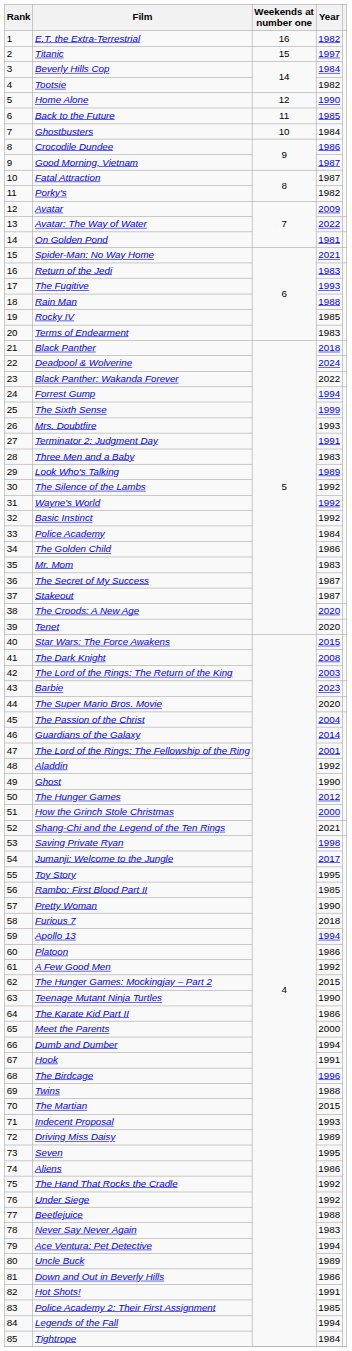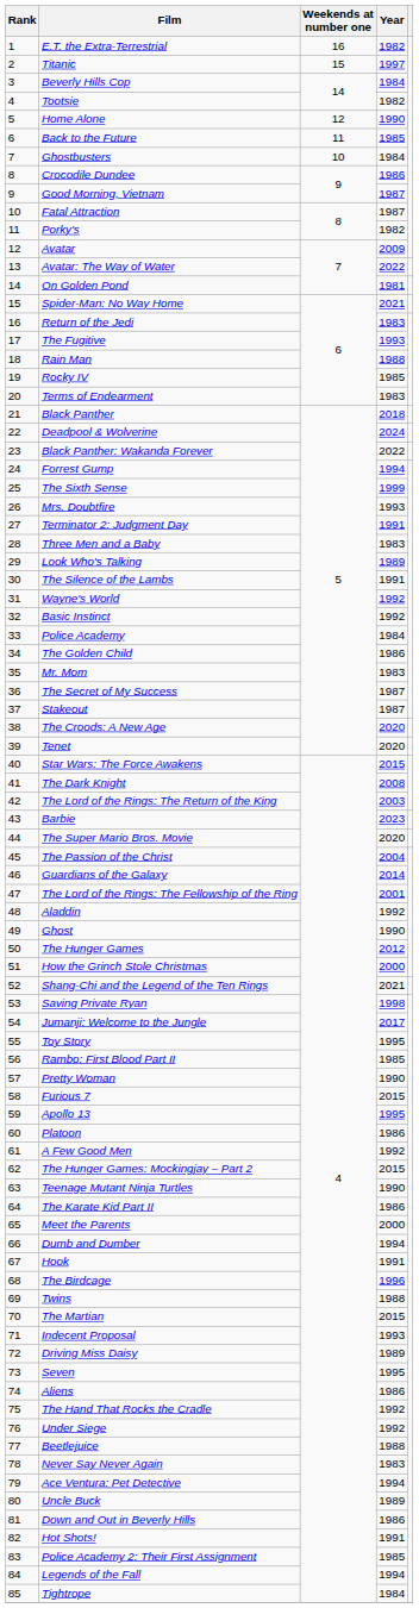 <table class="wikitable sortable" style="margin:auto;">
 <tr>
 <th>Rank</th>
 <th>Film</th>
 <th>Weekends at<br>number one</th>
 <th>Year</th>
 <th class="unsortable"></th>
 </tr>
 <tr>
 <td>1</td>
 <td><em><a href='#'>E.T. the Extra-Terrestrial</a></em></td>
 <td style="text-align:center;">16</td>
 <td><a href='#'>1982</a></td>
 <td scope="row" rowspan="12"></td>
 </tr>
 <tr>
 <td>2</td>
 <td><em><a href='#'>Titanic</a></em></td>
 <td style="text-align:center;">15</td>
 <td><a href='#'>1997</a></td>
 </tr>
 <tr>
 <td>3</td>
 <td><em><a href='#'>Beverly Hills Cop</a></em></td>
 <td scope="row" rowspan="2" style="text-align:center;">14</td>
 <td><a href='#'>1984</a></td>
 </tr>
 <tr>
 <td>4</td>
 <td><em><a href='#'>Tootsie</a></em></td>
 <td>1982</td>
 </tr>
 <tr>
 <td>5</td>
 <td><em><a href='#'>Home Alone</a></em></td>
 <td style="text-align:center;">12</td>
 <td><a href='#'>1990</a></td>
 </tr>
 <tr>
 <td>6</td>
 <td><em><a href='#'>Back to the Future</a></em></td>
 <td style="text-align:center;">11</td>
 <td><a href='#'>1985</a></td>
 </tr>
 <tr>
 <td>7</td>
 <td><em><a href='#'>Ghostbusters</a></em></td>
 <td style="text-align:center;">10</td>
 <td>1984</td>
 </tr>
 <tr>
 <td>8</td>
 <td><em><a href='#'>Crocodile Dundee</a></em></td>
 <td scope="row" rowspan="2" style="text-align:center;">9</td>
 <td><a href='#'>1986</a></td>
 </tr>
 <tr>
 <td>9</td>
 <td><em><a href='#'>Good Morning, Vietnam</a></em></td>
 <td><a href='#'>1987</a></td>
 </tr>
 <tr>
 <td>10</td>
 <td><em><a href='#'>Fatal Attraction</a></em></td>
 <td scope="row" rowspan="2" style="text-align:center;">8</td>
 <td>1987</td>
 </tr>
 <tr>
 <td>11</td>
 <td><em><a href='#'>Porky's</a></em></td>
 <td>1982</td>
 </tr>
 <tr>
 <td>12</td>
 <td><em><a href='#'>Avatar</a></em></td>
 <td scope="row" rowspan="3" style="text-align:center;">7</td>
 <td><a href='#'>2009</a></td>
 </tr>
 <tr>
 <td>13</td>
 <td><em><a href='#'>Avatar: The Way of Water</a></em></td>
 <td><a href='#'>2022</a></td>
 <td></td>
 </tr>
 <tr>
 <td>14</td>
 <td><em><a href='#'>On Golden Pond</a></em></td>
 <td><a href='#'>1981</a></td>
 <td></td>
 </tr>
 <tr>
 <td>15</td>
 <td><em><a href='#'>Spider-Man: No Way Home</a></em></td>
 <td scope="row" rowspan="6" style="text-align:center;">6</td>
 <td><a href='#'>2021</a></td>
 <td></td>
 </tr>
 <tr>
 <td>16</td>
 <td><em><a href='#'>Return of the Jedi</a></em></td>
 <td><a href='#'>1983</a></td>
 <td scope="row" rowspan="5"></td>
 </tr>
 <tr>
 <td>17</td>
 <td><em><a href='#'>The Fugitive</a></em></td>
 <td><a href='#'>1993</a></td>
 </tr>
 <tr>
 <td>18</td>
 <td><em><a href='#'>Rain Man</a></em></td>
 <td><a href='#'>1988</a></td>
 </tr>
 <tr>
 <td>19</td>
 <td><em><a href='#'>Rocky IV</a></em></td>
 <td>1985</td>
 </tr>
 <tr>
 <td>20</td>
 <td><em><a href='#'>Terms of Endearment</a></em></td>
 <td>1983</td>
 </tr>
 <tr>
 <td>21</td>
 <td><em><a href='#'>Black Panther</a></em></td>
 <td scope="row" rowspan="19" style="text-align:center;">5</td>
 <td><a href='#'>2018</a></td>
 <td></td>
 </tr>
 <tr>
 <td>22</td>
 <td><em><a href='#'>Deadpool & Wolverine</a></em></td>
 <td><a href='#'>2024</a></td>
 <td></td>
 </tr>
 <tr>
 <td>23</td>
 <td><em><a href='#'>Black Panther: Wakanda Forever</a></em></td>
 <td>2022</td>
 <td></td>
 </tr>
 <tr>
 <td>24</td>
 <td><em><a href='#'>Forrest Gump</a></em></td>
 <td><a href='#'>1994</a></td>
 <td scope="row" rowspan="14"></td>
 </tr>
 <tr>
 <td>25</td>
 <td><em><a href='#'>The Sixth Sense</a></em></td>
 <td><a href='#'>1999</a></td>
 </tr>
 <tr>
 <td>26</td>
 <td><em><a href='#'>Mrs. Doubtfire</a></em></td>
 <td>1993</td>
 </tr>
 <tr>
 <td>27</td>
 <td><em><a href='#'>Terminator 2: Judgment Day</a></em></td>
 <td><a href='#'>1991</a></td>
 </tr>
 <tr>
 <td>28</td>
 <td><em><a href='#'>Three Men and a Baby</a></em></td>
 <td>1983</td>
 </tr>
 <tr>
 <td>29</td>
 <td><em><a href='#'>Look Who's Talking</a></em></td>
 <td><a href='#'>1989</a></td>
 </tr>
 <tr>
 <td>30</td>
 <td><em><a href='#'>The Silence of the Lambs</a></em></td>
-<td>1992</td>
+<td>1991</td>
 </tr>
 <tr>
 <td>31</td>
 <td><em><a href='#'>Wayne's World</a></em></td>
 <td><a href='#'>1992</a></td>
 </tr>
 <tr>
 <td>32</td>
 <td><em><a href='#'>Basic Instinct</a></em></td>
 <td>1992</td>
 </tr>
 <tr>
 <td>33</td>
 <td><em><a href='#'>Police Academy</a></em></td>
 <td>1984</td>
 </tr>
 <tr>
 <td>34</td>
 <td><em><a href='#'>The Golden Child</a></em></td>
 <td>1986</td>
 </tr>
 <tr>
 <td>35</td>
 <td><em><a href='#'>Mr. Mom</a></em></td>
 <td>1983</td>
 </tr>
 <tr>
 <td>36</td>
 <td><em><a href='#'>The Secret of My Success</a></em></td>
 <td>1987</td>
 </tr>
 <tr>
 <td>37</td>
 <td><em><a href='#'>Stakeout</a></em></td>
 <td>1987</td>
 </tr>
 <tr>
 <td>38</td>
 <td><em><a href='#'>The Croods: A New Age</a></em></td>
 <td><a href='#'>2020</a></td>
 <td></td>
 </tr>
 <tr>
 <td>39</td>
 <td><em><a href='#'>Tenet</a></em></td>
 <td>2020</td>
 <td></td>
 </tr>
 <tr>
 <td>40</td>
 <td><em><a href='#'>Star Wars: The Force Awakens</a></em></td>
 <td scope="row" rowspan="46" style="text-align:center;">4</td>
 <td><a href='#'>2015</a></td>
 <td scope="row" rowspan="3"></td>
 </tr>
 <tr>
 <td>41</td>
 <td><em><a href='#'>The Dark Knight</a></em></td>
 <td><a href='#'>2008</a></td>
 </tr>
 <tr>
 <td>42</td>
 <td><em><a href='#'>The Lord of the Rings: The Return of the King</a></em></td>
 <td><a href='#'>2003</a></td>
 </tr>
 <tr>
 <td>43</td>
 <td><em><a href='#'>Barbie</a></em></td>
 <td><a href='#'>2023</a></td>
 <td></td>
 </tr>
 <tr>
 <td>44</td>
 <td><em><a href='#'>The Super Mario Bros. Movie</a></em></td>
 <td>2020</td>
 <td></td>
 </tr>
 <tr>
 <td>45</td>
 <td><em><a href='#'>The Passion of the Christ</a></em></td>
 <td><a href='#'>2004</a></td>
 <td scope="row" rowspan="7"></td>
 </tr>
 <tr>
 <td>46</td>
 <td><em><a href='#'>Guardians of the Galaxy</a></em></td>
 <td><a href='#'>2014</a></td>
 </tr>
 <tr>
 <td>47</td>
 <td><em><a href='#'>The Lord of the Rings: The Fellowship of the Ring</a></em></td>
 <td><a href='#'>2001</a></td>
 </tr>
 <tr>
 <td>48</td>
 <td><em><a href='#'>Aladdin</a></em></td>
 <td>1992</td>
 </tr>
 <tr>
 <td>49</td>
 <td><em><a href='#'>Ghost</a></em></td>
 <td>1990</td>
 </tr>
 <tr>
 <td>50</td>
 <td><em><a href='#'>The Hunger Games</a></em></td>
 <td><a href='#'>2012</a></td>
 </tr>
 <tr>
 <td>51</td>
 <td><em><a href='#'>How the Grinch Stole Christmas</a></em></td>
 <td><a href='#'>2000</a></td>
 </tr>
 <tr>
 <td>52</td>
 <td><em><a href='#'>Shang-Chi and the Legend of the Ten Rings</a></em></td>
 <td>2021</td>
 <td></td>
 </tr>
 <tr>
 <td>53</td>
 <td><em><a href='#'>Saving Private Ryan</a></em></td>
 <td><a href='#'>1998</a></td>
 <td scope="row" rowspan="33"></td>
 </tr>
 <tr>
 <td>54</td>
 <td><em><a href='#'>Jumanji: Welcome to the Jungle</a></em></td>
 <td><a href='#'>2017</a></td>
 </tr>
 <tr>
 <td>55</td>
 <td><em><a href='#'>Toy Story</a></em></td>
 <td>1995</td>
 </tr>
 <tr>
 <td>56</td>
 <td><em><a href='#'>Rambo: First Blood Part II</a></em></td>
 <td>1985</td>
 </tr>
 <tr>
 <td>57</td>
 <td><em><a href='#'>Pretty Woman</a></em></td>
 <td>1990</td>
 </tr>
 <tr>
 <td>58</td>
 <td><em><a href='#'>Furious 7</a></em></td>
-<td>2018</td>
+<td>2015</td>
 </tr>
 <tr>
 <td>59</td>
 <td><em><a href='#'>Apollo 13</a></em></td>
-<td><a href='#'>1994</a></td>
+<td><a href='#'>1995</a></td>
 </tr>
 <tr>
 <td>60</td>
 <td><em><a href='#'>Platoon</a></em></td>
 <td>1986</td>
 </tr>
 <tr>
 <td>61</td>
 <td><em><a href='#'>A Few Good Men</a></em></td>
 <td>1992</td>
 </tr>
 <tr>
 <td>62</td>
 <td><em><a href='#'>The Hunger Games: Mockingjay – Part 2</a></em></td>
 <td>2015</td>
 </tr>
 <tr>
 <td>63</td>
 <td><em><a href='#'>Teenage Mutant Ninja Turtles</a></em></td>
 <td>1990</td>
 </tr>
 <tr>
 <td>64</td>
 <td><em><a href='#'>The Karate Kid Part II</a></em></td>
 <td>1986</td>
 </tr>
 <tr>
 <td>65</td>
 <td><em><a href='#'>Meet the Parents</a></em></td>
 <td>2000</td>
 </tr>
 <tr>
 <td>66</td>
 <td><em><a href='#'>Dumb and Dumber</a></em></td>
 <td>1994</td>
 </tr>
 <tr>
 <td>67</td>
 <td><em><a href='#'>Hook</a></em></td>
 <td>1991</td>
 </tr>
 <tr>
 <td>68</td>
 <td><em><a href='#'>The Birdcage</a></em></td>
 <td><a href='#'>1996</a></td>
 </tr>
 <tr>
 <td>69</td>
 <td><em><a href='#'>Twins</a></em></td>
 <td>1988</td>
 </tr>
 <tr>
 <td>70</td>
 <td><em><a href='#'>The Martian</a></em></td>
 <td>2015</td>
 </tr>
 <tr>
 <td>71</td>
 <td><em><a href='#'>Indecent Proposal</a></em></td>
 <td>1993</td>
 </tr>
 <tr>
 <td>72</td>
 <td><em><a href='#'>Driving Miss Daisy</a></em></td>
 <td>1989</td>
 </tr>
 <tr>
 <td>73</td>
 <td><em><a href='#'>Seven</a></em></td>
 <td>1995</td>
 </tr>
 <tr>
 <td>74</td>
 <td><em><a href='#'>Aliens</a></em></td>
 <td>1986</td>
 </tr>
 <tr>
 <td>75</td>
 <td><em><a href='#'>The Hand That Rocks the Cradle</a></em></td>
 <td>1992</td>
 </tr>
 <tr>
 <td>76</td>
 <td><em><a href='#'>Under Siege</a></em></td>
 <td>1992</td>
 </tr>
 <tr>
 <td>77</td>
 <td><em><a href='#'>Beetlejuice</a></em></td>
 <td>1988</td>
 </tr>
 <tr>
 <td>78</td>
 <td><em><a href='#'>Never Say Never Again</a></em></td>
 <td>1983</td>
 </tr>
 <tr>
 <td>79</td>
 <td><em><a href='#'>Ace Ventura: Pet Detective</a></em></td>
 <td>1994</td>
 </tr>
 <tr>
 <td>80</td>
 <td><em><a href='#'>Uncle Buck</a></em></td>
 <td>1989</td>
 </tr>
 <tr>
 <td>81</td>
 <td><em><a href='#'>Down and Out in Beverly Hills</a></em></td>
 <td>1986</td>
 </tr>
 <tr>
 <td>82</td>
 <td><em><a href='#'>Hot Shots!</a></em></td>
 <td>1991</td>
 </tr>
 <tr>
 <td>83</td>
 <td><em><a href='#'>Police Academy 2: Their First Assignment</a></em></td>
 <td>1985</td>
 </tr>
 <tr>
 <td>84</td>
 <td><em><a href='#'>Legends of the Fall</a></em></td>
 <td>1994</td>
 </tr>
 <tr>
 <td>85</td>
 <td><em><a href='#'>Tightrope</a></em></td>
 <td>1984</td>
 </tr>
 <tr>
 </tr>
 </table>
